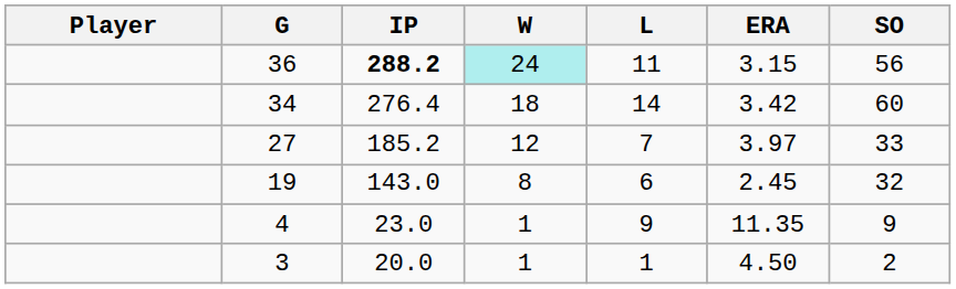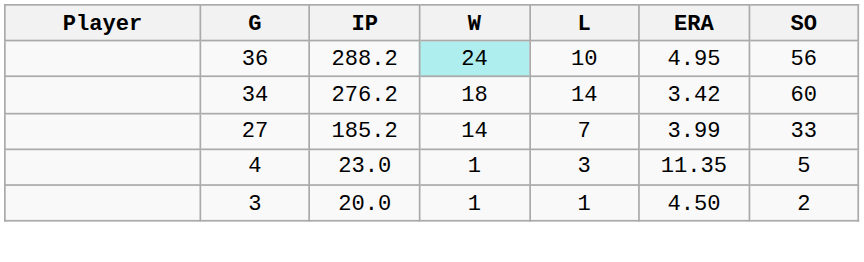 <table class="wikitable sortable">
 <tr>
 <th bgcolor="#DDDDFF" width="16%">Player</th>
 <th bgcolor="#DDDDFF" width="9%">G</th>
 <th bgcolor="#DDDDFF" width="9%">IP</th>
 <th bgcolor="#DDDDFF" width="9%">W</th>
 <th bgcolor="#DDDDFF" width="9%">L</th>
 <th bgcolor="#DDDDFF" width="9%">ERA</th>
 <th bgcolor="#DDDDFF" width="9%">SO</th>
 </tr>
 <tr align="center">
 <td></td>
 <td>36</td>
-<td><strong>288.2</strong></td>
+<td>288.2</td>
 <td style="background: paleturquoise;">24</td>
-<td>11</td>
-<td>3.15</td>
+<td>10</td>
+<td>4.95</td>
 <td>56</td>
 </tr>
 <tr align="center">
 <td></td>
 <td>34</td>
-<td>276.4</td>
+<td>276.2</td>
 <td>18</td>
 <td>14</td>
 <td>3.42</td>
 <td>60</td>
 </tr>
 <tr align="center">
 <td></td>
 <td>27</td>
 <td>185.2</td>
-<td>12</td>
+<td>14</td>
 <td>7</td>
-<td>3.97</td>
+<td>3.99</td>
 <td>33</td>
-</tr>
-<tr align="center">
-<td></td>
-<td>19</td>
-<td>143.0</td>
-<td>8</td>
-<td>6</td>
-<td>2.45</td>
-<td>32</td>
 </tr>
 <tr align="center">
 <td></td>
 <td>4</td>
 <td>23.0</td>
 <td>1</td>
-<td>9</td>
+<td>3</td>
 <td>11.35</td>
-<td>9</td>
+<td>5</td>
 </tr>
 <tr align="center">
 <td></td>
 <td>3</td>
 <td>20.0</td>
 <td>1</td>
 <td>1</td>
 <td>4.50</td>
 <td>2</td>
 </tr>
 </table>
